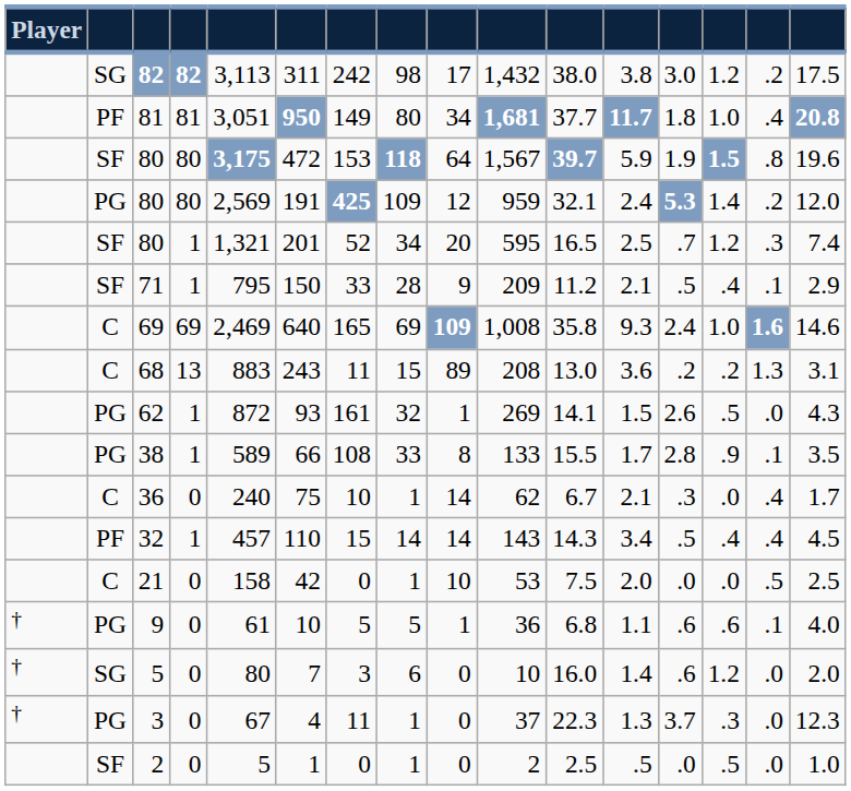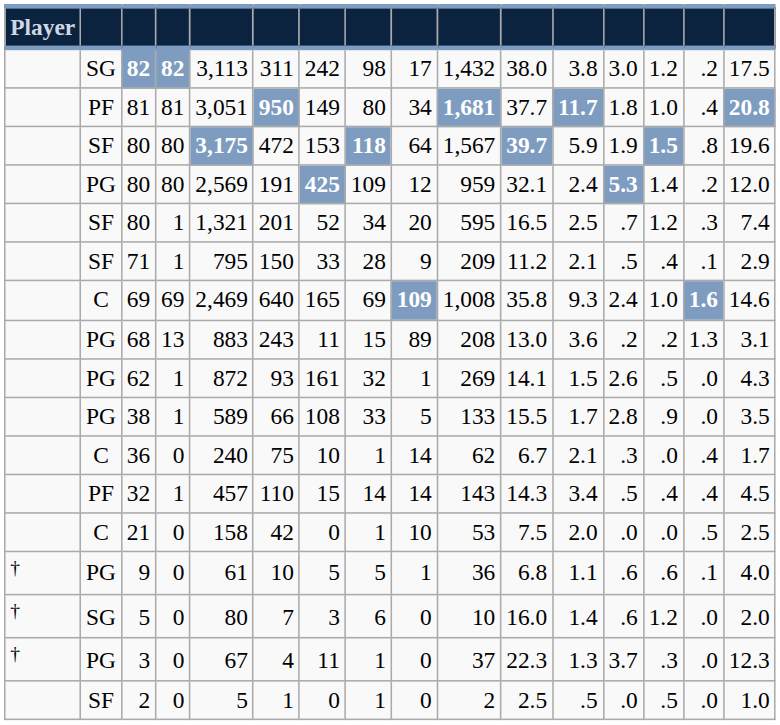 <table class="wikitable sortable" style="font-size: 95%; text-align:right;">
 <tr>
 <th style="background:#0C2340; color:#CED9E5; border-top:#7D9CC0 3px solid; border-bottom:#7D9CC0 3px solid;">Player</th>
 <th style="background:#0C2340; color:#CED9E5; border-top:#7D9CC0 3px solid; border-bottom:#7D9CC0 3px solid;"></th>
 <th style="background:#0C2340; color:#CED9E5; border-top:#7D9CC0 3px solid; border-bottom:#7D9CC0 3px solid;"></th>
 <th style="background:#0C2340; color:#CED9E5; border-top:#7D9CC0 3px solid; border-bottom:#7D9CC0 3px solid;"></th>
 <th style="background:#0C2340; color:#CED9E5; border-top:#7D9CC0 3px solid; border-bottom:#7D9CC0 3px solid;"></th>
 <th style="background:#0C2340; color:#CED9E5; border-top:#7D9CC0 3px solid; border-bottom:#7D9CC0 3px solid;"></th>
 <th style="background:#0C2340; color:#CED9E5; border-top:#7D9CC0 3px solid; border-bottom:#7D9CC0 3px solid;"></th>
 <th style="background:#0C2340; color:#CED9E5; border-top:#7D9CC0 3px solid; border-bottom:#7D9CC0 3px solid;"></th>
 <th style="background:#0C2340; color:#CED9E5; border-top:#7D9CC0 3px solid; border-bottom:#7D9CC0 3px solid;"></th>
 <th style="background:#0C2340; color:#CED9E5; border-top:#7D9CC0 3px solid; border-bottom:#7D9CC0 3px solid;"></th>
 <th style="background:#0C2340; color:#CED9E5; border-top:#7D9CC0 3px solid; border-bottom:#7D9CC0 3px solid;"></th>
 <th style="background:#0C2340; color:#CED9E5; border-top:#7D9CC0 3px solid; border-bottom:#7D9CC0 3px solid;"></th>
 <th style="background:#0C2340; color:#CED9E5; border-top:#7D9CC0 3px solid; border-bottom:#7D9CC0 3px solid;"></th>
 <th style="background:#0C2340; color:#CED9E5; border-top:#7D9CC0 3px solid; border-bottom:#7D9CC0 3px solid;"></th>
 <th style="background:#0C2340; color:#CED9E5; border-top:#7D9CC0 3px solid; border-bottom:#7D9CC0 3px solid;"></th>
 <th style="background:#0C2340; color:#CED9E5; border-top:#7D9CC0 3px solid; border-bottom:#7D9CC0 3px solid;"></th>
 </tr>
 <tr>
 <td style="text-align:left;"></td>
 <td style="text-align:center;">SG</td>
 <td style="background:#7D9CC0; color:#FFFFFF;"><strong>82</strong></td>
 <td style="background:#7D9CC0; color:#FFFFFF;"><strong>82</strong></td>
 <td>3,113</td>
 <td>311</td>
 <td>242</td>
 <td>98</td>
 <td>17</td>
 <td>1,432</td>
 <td>38.0</td>
 <td>3.8</td>
 <td>3.0</td>
 <td>1.2</td>
 <td>.2</td>
 <td>17.5</td>
 </tr>
 <tr>
 <td style="text-align:left;"></td>
 <td style="text-align:center;">PF</td>
 <td>81</td>
 <td>81</td>
 <td>3,051</td>
 <td style="background:#7D9CC0; color:#FFFFFF;"><strong>950</strong></td>
 <td>149</td>
 <td>80</td>
 <td>34</td>
 <td style="background:#7D9CC0; color:#FFFFFF;"><strong>1,681</strong></td>
 <td>37.7</td>
 <td style="background:#7D9CC0; color:#FFFFFF;"><strong>11.7</strong></td>
 <td>1.8</td>
 <td>1.0</td>
 <td>.4</td>
 <td style="background:#7D9CC0; color:#FFFFFF;"><strong>20.8</strong></td>
 </tr>
 <tr>
 <td style="text-align:left;"></td>
 <td style="text-align:center;">SF</td>
 <td>80</td>
 <td>80</td>
 <td style="background:#7D9CC0; color:#FFFFFF;"><strong>3,175</strong></td>
 <td>472</td>
 <td>153</td>
 <td style="background:#7D9CC0; color:#FFFFFF;"><strong>118</strong></td>
 <td>64</td>
 <td>1,567</td>
 <td style="background:#7D9CC0; color:#FFFFFF;"><strong>39.7</strong></td>
 <td>5.9</td>
 <td>1.9</td>
 <td style="background:#7D9CC0; color:#FFFFFF;"><strong>1.5</strong></td>
 <td>.8</td>
 <td>19.6</td>
 </tr>
 <tr>
 <td style="text-align:left;"></td>
 <td style="text-align:center;">PG</td>
 <td>80</td>
 <td>80</td>
 <td>2,569</td>
 <td>191</td>
 <td style="background:#7D9CC0; color:#FFFFFF;"><strong>425</strong></td>
 <td>109</td>
 <td>12</td>
 <td>959</td>
 <td>32.1</td>
 <td>2.4</td>
 <td style="background:#7D9CC0; color:#FFFFFF;"><strong>5.3</strong></td>
 <td>1.4</td>
 <td>.2</td>
 <td>12.0</td>
 </tr>
 <tr>
 <td style="text-align:left;"></td>
 <td style="text-align:center;">SF</td>
 <td>80</td>
 <td>1</td>
 <td>1,321</td>
 <td>201</td>
 <td>52</td>
 <td>34</td>
 <td>20</td>
 <td>595</td>
 <td>16.5</td>
 <td>2.5</td>
 <td>.7</td>
 <td>1.2</td>
 <td>.3</td>
 <td>7.4</td>
 </tr>
 <tr>
 <td style="text-align:left;"></td>
 <td style="text-align:center;">SF</td>
 <td>71</td>
 <td>1</td>
 <td>795</td>
 <td>150</td>
 <td>33</td>
 <td>28</td>
 <td>9</td>
 <td>209</td>
 <td>11.2</td>
 <td>2.1</td>
 <td>.5</td>
 <td>.4</td>
 <td>.1</td>
 <td>2.9</td>
 </tr>
 <tr>
 <td style="text-align:left;"></td>
 <td style="text-align:center;">C</td>
 <td>69</td>
 <td>69</td>
 <td>2,469</td>
 <td>640</td>
 <td>165</td>
 <td>69</td>
 <td style="background:#7D9CC0; color:#FFFFFF;"><strong>109</strong></td>
 <td>1,008</td>
 <td>35.8</td>
 <td>9.3</td>
 <td>2.4</td>
 <td>1.0</td>
 <td style="background:#7D9CC0; color:#FFFFFF;"><strong>1.6</strong></td>
 <td>14.6</td>
 </tr>
 <tr>
 <td style="text-align:left;"></td>
-<td style="text-align:center;">C</td>
+<td style="text-align:center;">PG</td>
 <td>68</td>
 <td>13</td>
 <td>883</td>
 <td>243</td>
 <td>11</td>
 <td>15</td>
 <td>89</td>
 <td>208</td>
 <td>13.0</td>
 <td>3.6</td>
 <td>.2</td>
 <td>.2</td>
 <td>1.3</td>
 <td>3.1</td>
 </tr>
 <tr>
 <td style="text-align:left;"></td>
 <td style="text-align:center;">PG</td>
 <td>62</td>
 <td>1</td>
 <td>872</td>
 <td>93</td>
 <td>161</td>
 <td>32</td>
 <td>1</td>
 <td>269</td>
 <td>14.1</td>
 <td>1.5</td>
 <td>2.6</td>
 <td>.5</td>
 <td>.0</td>
 <td>4.3</td>
 </tr>
 <tr>
 <td style="text-align:left;"></td>
 <td style="text-align:center;">PG</td>
 <td>38</td>
 <td>1</td>
 <td>589</td>
 <td>66</td>
 <td>108</td>
 <td>33</td>
-<td>8</td>
+<td>5</td>
 <td>133</td>
 <td>15.5</td>
 <td>1.7</td>
 <td>2.8</td>
 <td>.9</td>
-<td>.1</td>
+<td>.0</td>
 <td>3.5</td>
 </tr>
 <tr>
 <td style="text-align:left;"></td>
 <td style="text-align:center;">C</td>
 <td>36</td>
 <td>0</td>
 <td>240</td>
 <td>75</td>
 <td>10</td>
 <td>1</td>
 <td>14</td>
 <td>62</td>
 <td>6.7</td>
 <td>2.1</td>
 <td>.3</td>
 <td>.0</td>
 <td>.4</td>
 <td>1.7</td>
 </tr>
 <tr>
 <td style="text-align:left;"></td>
 <td style="text-align:center;">PF</td>
 <td>32</td>
 <td>1</td>
 <td>457</td>
 <td>110</td>
 <td>15</td>
 <td>14</td>
 <td>14</td>
 <td>143</td>
 <td>14.3</td>
 <td>3.4</td>
 <td>.5</td>
 <td>.4</td>
 <td>.4</td>
 <td>4.5</td>
 </tr>
 <tr>
 <td style="text-align:left;"></td>
 <td style="text-align:center;">C</td>
 <td>21</td>
 <td>0</td>
 <td>158</td>
 <td>42</td>
 <td>0</td>
 <td>1</td>
 <td>10</td>
 <td>53</td>
 <td>7.5</td>
 <td>2.0</td>
 <td>.0</td>
 <td>.0</td>
 <td>.5</td>
 <td>2.5</td>
 </tr>
 <tr>
 <td style="text-align:left;"><sup>†</sup></td>
 <td style="text-align:center;">PG</td>
 <td>9</td>
 <td>0</td>
 <td>61</td>
 <td>10</td>
 <td>5</td>
 <td>5</td>
 <td>1</td>
 <td>36</td>
 <td>6.8</td>
 <td>1.1</td>
 <td>.6</td>
 <td>.6</td>
 <td>.1</td>
 <td>4.0</td>
 </tr>
 <tr>
 <td style="text-align:left;"><sup>†</sup></td>
 <td style="text-align:center;">SG</td>
 <td>5</td>
 <td>0</td>
 <td>80</td>
 <td>7</td>
 <td>3</td>
 <td>6</td>
 <td>0</td>
 <td>10</td>
 <td>16.0</td>
 <td>1.4</td>
 <td>.6</td>
 <td>1.2</td>
 <td>.0</td>
 <td>2.0</td>
 </tr>
 <tr>
 <td style="text-align:left;"><sup>†</sup></td>
 <td style="text-align:center;">PG</td>
 <td>3</td>
 <td>0</td>
 <td>67</td>
 <td>4</td>
 <td>11</td>
 <td>1</td>
 <td>0</td>
 <td>37</td>
 <td>22.3</td>
 <td>1.3</td>
 <td>3.7</td>
 <td>.3</td>
 <td>.0</td>
 <td>12.3</td>
 </tr>
 <tr>
 <td style="text-align:left;"></td>
 <td style="text-align:center;">SF</td>
 <td>2</td>
 <td>0</td>
 <td>5</td>
 <td>1</td>
 <td>0</td>
 <td>1</td>
 <td>0</td>
 <td>2</td>
 <td>2.5</td>
 <td>.5</td>
 <td>.0</td>
 <td>.5</td>
 <td>.0</td>
 <td>1.0</td>
 </tr>
 </table>
